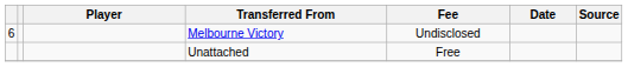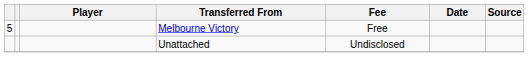 <table class="wikitable plainrowheaders sortable" style="font-size:95%">
 <tr>
 <th></th>
 <th></th>
 <th scope=col style="width:200px;"><strong>Player</strong></th>
 <th scope=col style="width:250px;"><strong>Transferred From</strong></th>
 <th scope=col style="width:150px;"><strong>Fee</strong></th>
 <th scope=col style="width:78px;"><strong>Date</strong></th>
 <th><strong>Source</strong></th>
 </tr>
 <tr>
-<td align=center>6</td>
+<td align=center>5</td>
 <td align=center></td>
 <td></td>
 <td> <a href='#'>Melbourne Victory</a></td>
-<td align=center>Undisclosed</td>
+<td align=center>Free</td>
 <td align=center></td>
 <td align=center></td>
 </tr>
 <tr>
 <td align=center></td>
 <td align=center></td>
 <td></td>
 <td>Unattached</td>
-<td align=center>Free</td>
+<td align=center>Undisclosed</td>
 <td align=center></td>
 <td align=center></td>
 </tr>
 <tr>
 </tr>
 </table>
